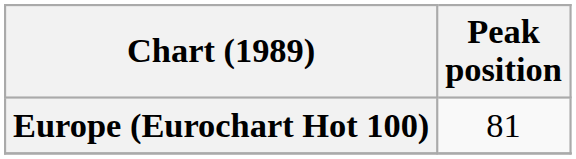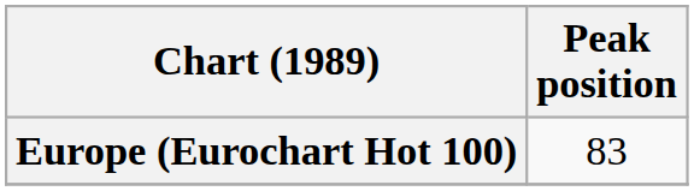 <table class="wikitable plainrowheaders">
 <tr>
 <th>Chart (1989)</th>
 <th>Peak<br>position</th>
 </tr>
 <tr>
 <th scope="row">Europe (Eurochart Hot 100)</th>
-<td style="text-align:center;">81</td>
+<td style="text-align:center;">83</td>
 </tr>
 <tr>
 </tr>
 </table>
